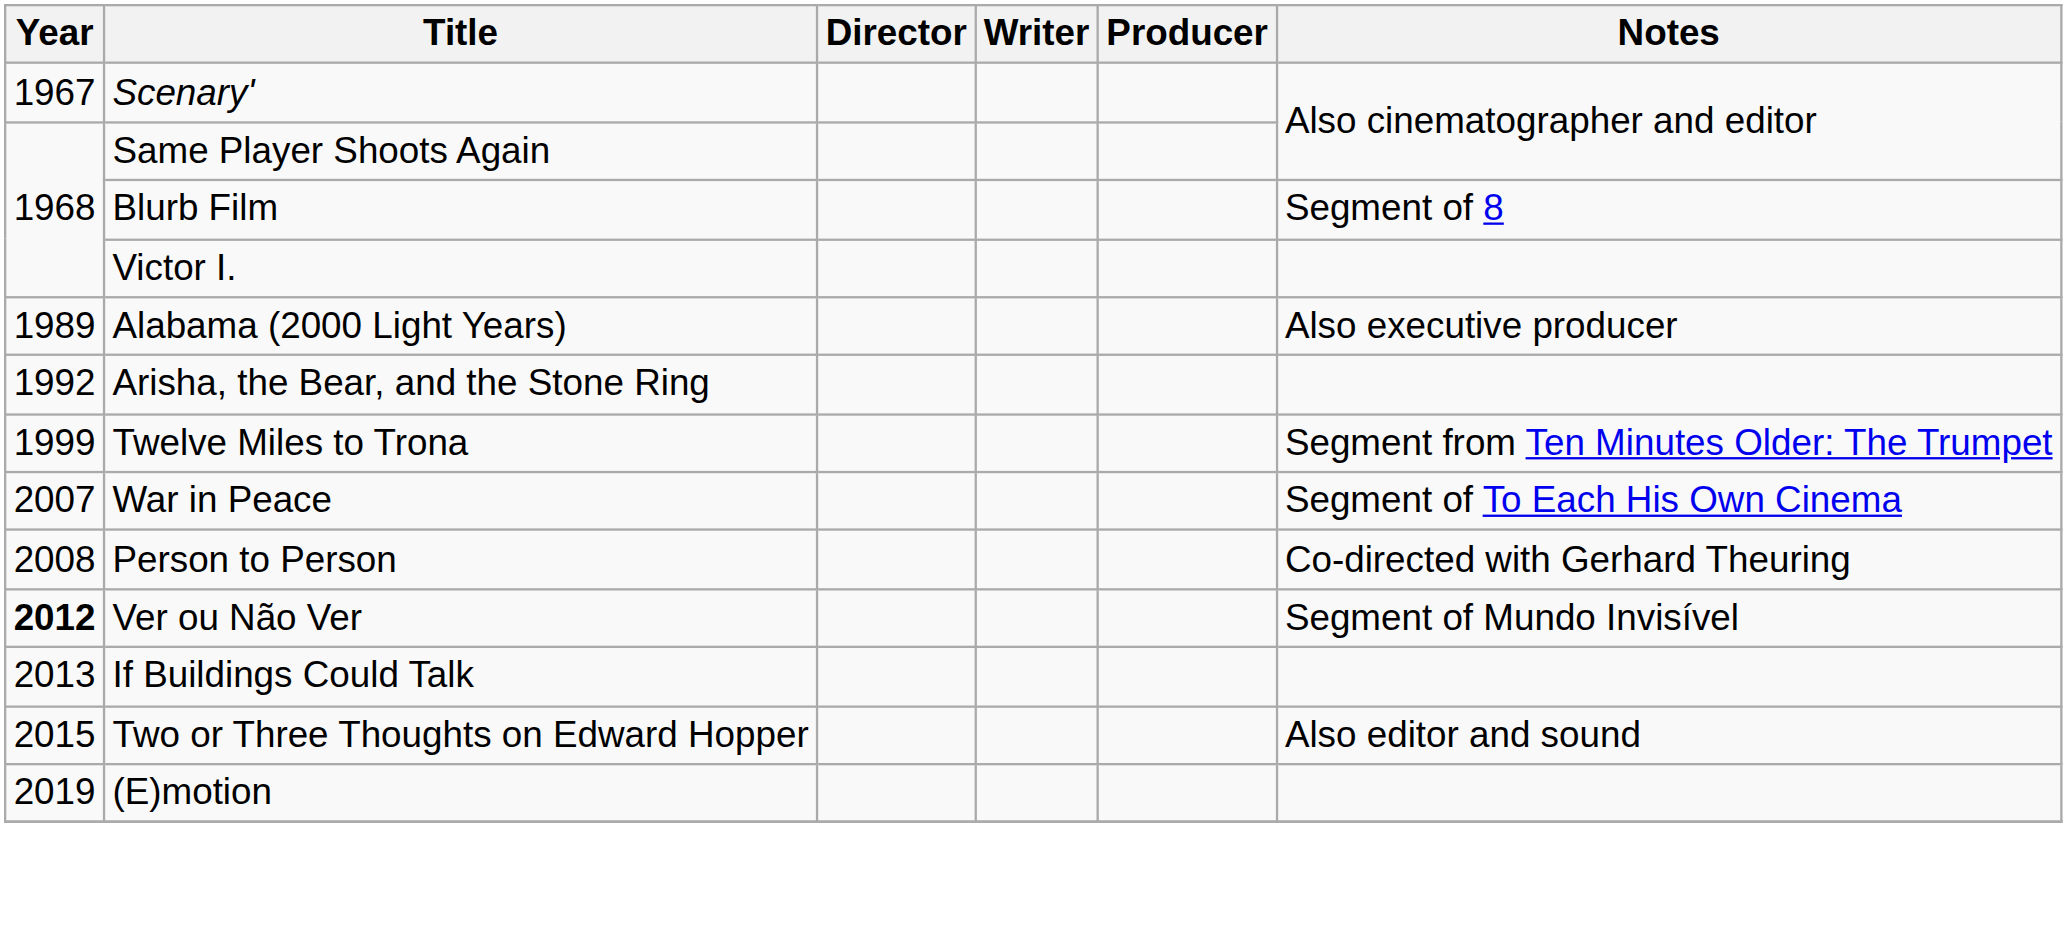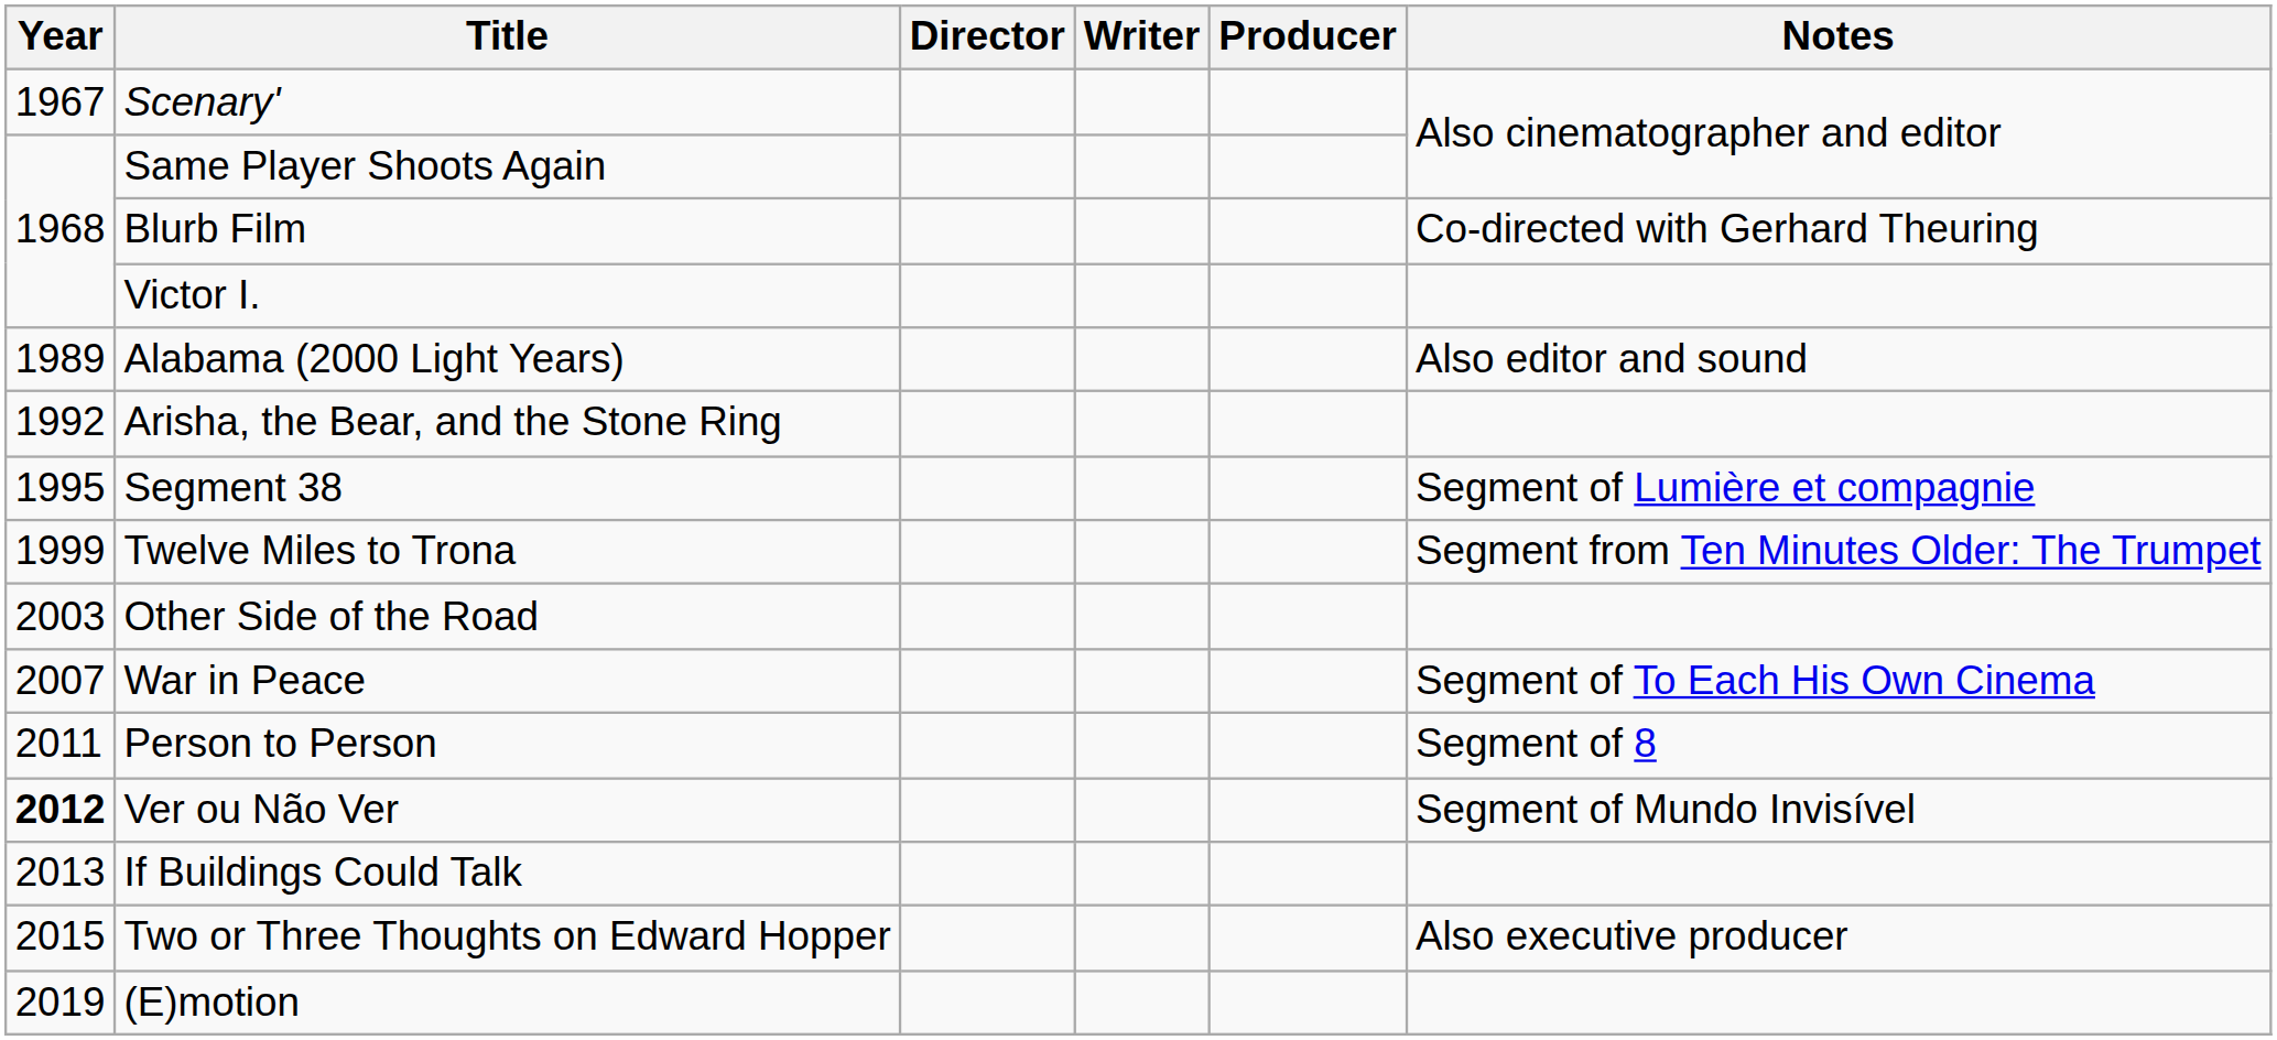 <table class="wikitable">
 <tr>
 <th>Year</th>
 <th>Title</th>
 <th>Director</th>
 <th>Writer</th>
 <th>Producer</th>
 <th>Notes</th>
 </tr>
 <tr>
 <td>1967</td>
 <td><em>Scenary'</td>
 <td></td>
 <td></td>
 <td></td>
 <td rowspan=2>Also cinematographer and editor</td>
 </tr>
 <tr>
 <td rowspan=3>1968</td>
 <td></em>Same Player Shoots Again<em></td>
 <td></td>
 <td></td>
 <td></td>
 </tr>
 <tr>
 <td></em>Blurb Film<em></td>
 <td></td>
 <td></td>
 <td></td>
-<td>Segment of </em><a href='#'>8</a><em></td>
+<td>Co-directed with Gerhard Theuring</td>
 </tr>
 <tr>
 <td></em>Victor I.<em></td>
 <td></td>
 <td></td>
 <td></td>
 <td></td>
 </tr>
 <tr>
 <td>1989</td>
 <td></em>Alabama (2000 Light Years)<em></td>
 <td></td>
 <td></td>
 <td></td>
-<td>Also executive producer</td>
+<td>Also editor and sound</td>
 </tr>
 <tr>
 <td>1992</td>
 <td></em>Arisha, the Bear, and the Stone Ring<em></td>
 <td></td>
 <td></td>
 <td></td>
 <td></td>
 </tr>
 <tr>
+<td>1995</td>
+<td></em>Segment 38<em></td>
+<td></td>
+<td></td>
+<td></td>
+<td>Segment of </em><a href='#'>Lumière et compagnie</a><em></td>
+</tr>
+<tr>
 <td>1999</td>
 <td></em>Twelve Miles to Trona<em></td>
 <td></td>
 <td></td>
 <td></td>
 <td>Segment from </em><a href='#'>Ten Minutes Older: The Trumpet</a><em></td>
+</tr>
+<tr>
+<td>2003</td>
+<td></em>Other Side of the Road<em></td>
+<td></td>
+<td></td>
+<td></td>
+<td></td>
 </tr>
 <tr>
 <td>2007</td>
 <td></em>War in Peace<em></td>
 <td></td>
 <td></td>
 <td></td>
 <td>Segment of </em><a href='#'>To Each His Own Cinema</a><em></td>
 </tr>
 <tr>
-<td>2008</td>
+<td>2011</td>
 <td></em>Person to Person<em></td>
 <td></td>
 <td></td>
 <td></td>
-<td>Co-directed with Gerhard Theuring</td>
+<td>Segment of </em><a href='#'>8</a><em></td>
 </tr>
 <tr>
 <td><strong>2012</strong></td>
 <td></em>Ver ou Não Ver<em></td>
 <td></td>
 <td></td>
 <td></td>
 <td>Segment of </em>Mundo Invisível<em></td>
 </tr>
 <tr>
 <td>2013</td>
 <td></em>If Buildings Could Talk<em></td>
 <td></td>
 <td></td>
 <td></td>
 <td></td>
 </tr>
 <tr>
 <td>2015</td>
 <td></em>Two or Three Thoughts on Edward Hopper<em></td>
 <td></td>
 <td></td>
 <td></td>
-<td>Also editor and sound</td>
+<td>Also executive producer</td>
 </tr>
 <tr>
 <td>2019</td>
 <td></em>(E)motion<em></td>
 <td></td>
 <td></td>
 <td></td>
 <td></td>
 </tr>
 <tr>
 </tr>
 </table>
